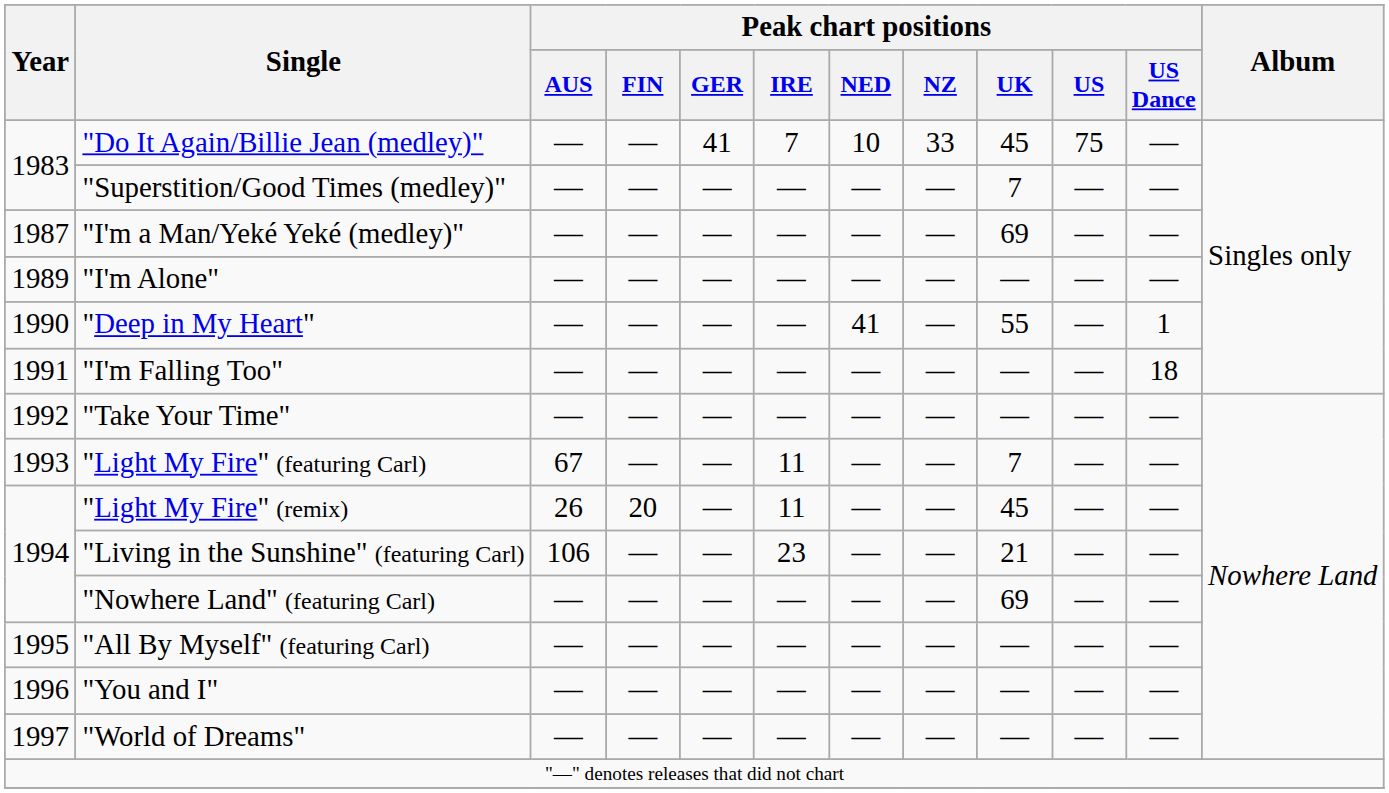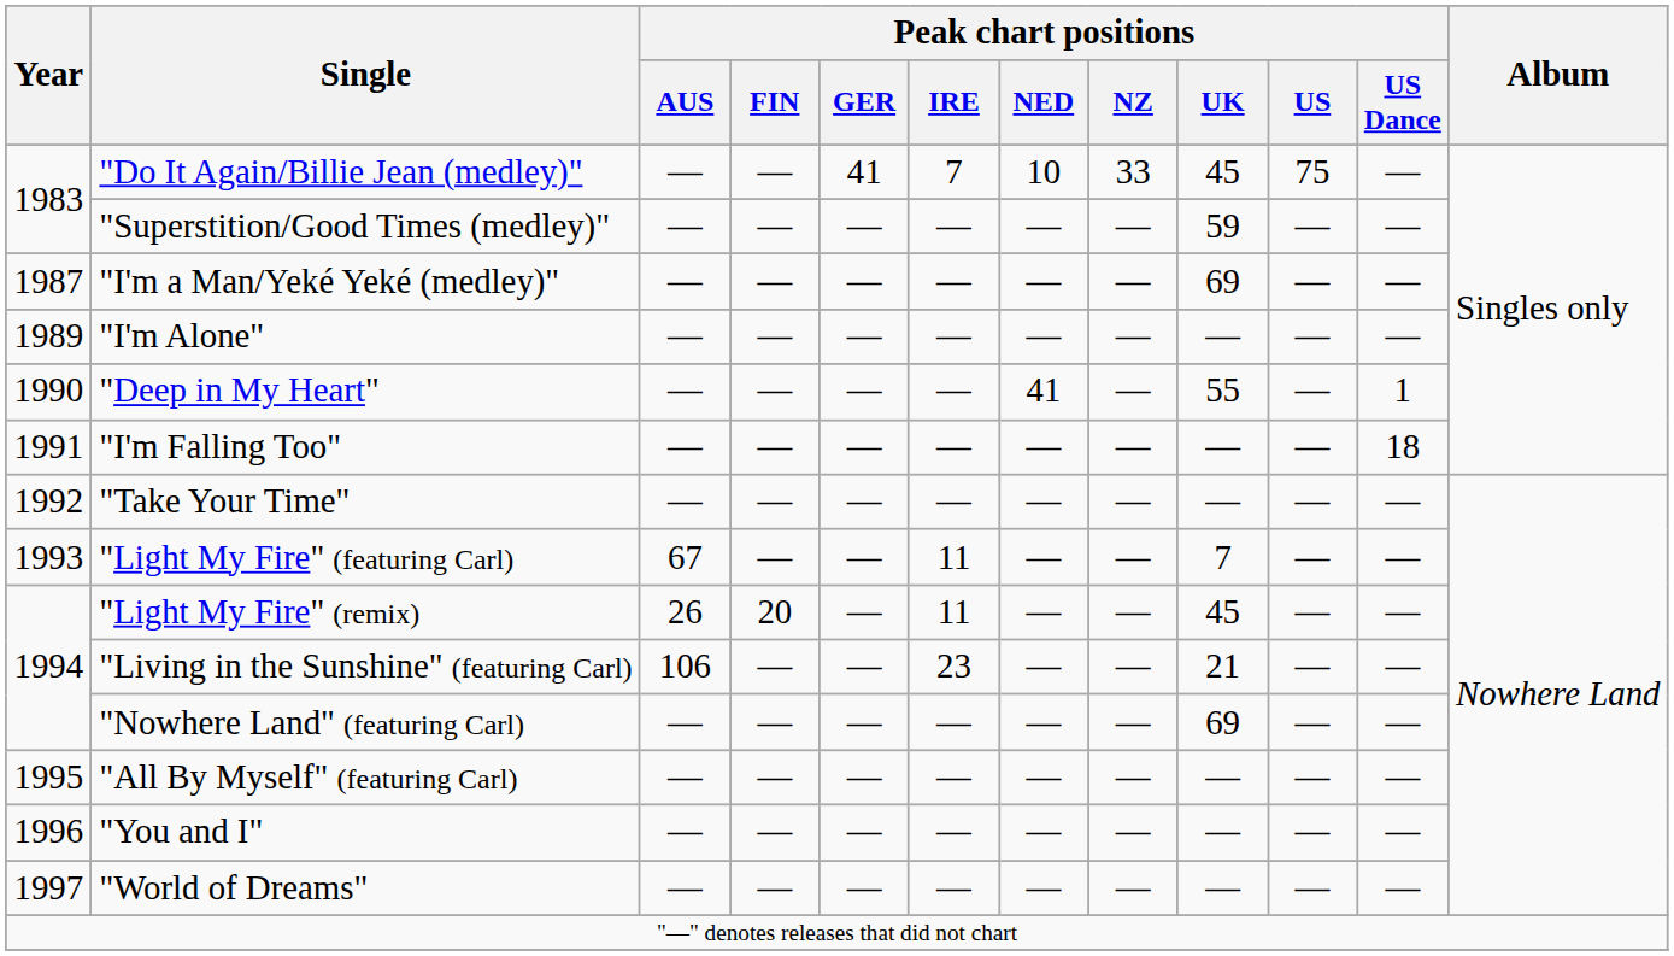 <table class="wikitable" style="text-align:center;">
 <tr>
 <th rowspan="2">Year</th>
 <th rowspan="2">Single</th>
 <th colspan="9">Peak chart positions</th>
 <th rowspan="2">Album</th>
 </tr>
 <tr style="font-size:smaller;">
 <th width="35"><a href='#'>AUS</a><br></th>
 <th width="35"><a href='#'>FIN</a><br></th>
 <th width="35"><a href='#'>GER</a><br></th>
 <th width="35"><a href='#'>IRE</a><br></th>
 <th width="35"><a href='#'>NED</a><br></th>
 <th width="35"><a href='#'>NZ</a><br></th>
 <th width="35"><a href='#'>UK</a><br></th>
 <th width="35"><a href='#'>US</a><br></th>
 <th width="35"><a href='#'>US<br>Dance</a><br></th>
 </tr>
 <tr>
 <td rowspan=2>1983</td>
 <td align="left"><a href='#'>"Do It Again/Billie Jean (medley)"</a></td>
 <td>—</td>
 <td>—</td>
 <td>41</td>
 <td>7</td>
 <td>10</td>
 <td>33</td>
 <td>45</td>
 <td>75</td>
 <td>—</td>
 <td align="left" rowspan="6">Singles only</td>
 </tr>
 <tr>
 <td align="left">"Superstition/Good Times (medley)"</td>
 <td>—</td>
 <td>—</td>
 <td>—</td>
 <td>—</td>
 <td>—</td>
 <td>—</td>
-<td>7</td>
+<td>59</td>
 <td>—</td>
 <td>—</td>
 </tr>
 <tr>
 <td>1987</td>
 <td align="left">"I'm a Man/Yeké Yeké (medley)"</td>
 <td>—</td>
 <td>—</td>
 <td>—</td>
 <td>—</td>
 <td>—</td>
 <td>—</td>
 <td>69</td>
 <td>—</td>
 <td>—</td>
 </tr>
 <tr>
 <td>1989</td>
 <td align="left">"I'm Alone"</td>
 <td>—</td>
 <td>—</td>
 <td>—</td>
 <td>—</td>
 <td>—</td>
 <td>—</td>
 <td>—</td>
 <td>—</td>
 <td>—</td>
 </tr>
 <tr>
 <td>1990</td>
 <td align="left">"<a href='#'>Deep in My Heart</a>"</td>
 <td>—</td>
 <td>—</td>
 <td>—</td>
 <td>—</td>
 <td>41</td>
 <td>—</td>
 <td>55</td>
 <td>—</td>
 <td>1</td>
 </tr>
 <tr>
 <td>1991</td>
 <td align="left">"I'm Falling Too"</td>
 <td>—</td>
 <td>—</td>
 <td>—</td>
 <td>—</td>
 <td>—</td>
 <td>—</td>
 <td>—</td>
 <td>—</td>
 <td>18</td>
 </tr>
 <tr>
 <td>1992</td>
 <td align="left">"Take Your Time"</td>
 <td>—</td>
 <td>—</td>
 <td>—</td>
 <td>—</td>
 <td>—</td>
 <td>—</td>
 <td>—</td>
 <td>—</td>
 <td>—</td>
 <td align="left" rowspan="8"><em>Nowhere Land</em></td>
 </tr>
 <tr>
 <td>1993</td>
 <td align="left">"<a href='#'>Light My Fire</a>" <small>(featuring Carl)</small></td>
 <td>67</td>
 <td>—</td>
 <td>—</td>
 <td>11</td>
 <td>—</td>
 <td>—</td>
 <td>7</td>
 <td>—</td>
 <td>—</td>
 </tr>
 <tr>
 <td rowspan=3>1994</td>
 <td align="left">"<a href='#'>Light My Fire</a>" <small>(remix)</small></td>
 <td>26</td>
 <td>20</td>
 <td>—</td>
 <td>11</td>
 <td>—</td>
 <td>—</td>
 <td>45</td>
 <td>—</td>
 <td>—</td>
 </tr>
 <tr>
 <td align="left">"Living in the Sunshine" <small>(featuring Carl)</small></td>
 <td>106</td>
 <td>—</td>
 <td>—</td>
 <td>23</td>
 <td>—</td>
 <td>—</td>
 <td>21</td>
 <td>—</td>
 <td>—</td>
 </tr>
 <tr>
 <td align="left">"Nowhere Land" <small>(featuring Carl)</small></td>
 <td>—</td>
 <td>—</td>
 <td>—</td>
 <td>—</td>
 <td>—</td>
 <td>—</td>
 <td>69</td>
 <td>—</td>
 <td>—</td>
 </tr>
 <tr>
 <td>1995</td>
 <td align="left">"All By Myself" <small>(featuring Carl)</small></td>
 <td>—</td>
 <td>—</td>
 <td>—</td>
 <td>—</td>
 <td>—</td>
 <td>—</td>
 <td>—</td>
 <td>—</td>
 <td>—</td>
 </tr>
 <tr>
 <td>1996</td>
 <td align="left">"You and I"</td>
 <td>—</td>
 <td>—</td>
 <td>—</td>
 <td>—</td>
 <td>—</td>
 <td>—</td>
 <td>—</td>
 <td>—</td>
 <td>—</td>
 </tr>
 <tr>
 <td>1997</td>
 <td align="left">"World of Dreams"</td>
 <td>—</td>
 <td>—</td>
 <td>—</td>
 <td>—</td>
 <td>—</td>
 <td>—</td>
 <td>—</td>
 <td>—</td>
 <td>—</td>
 </tr>
 <tr>
 <td colspan="15" style="font-size:8pt">"—" denotes releases that did not chart</td>
 </tr>
 <tr>
 </tr>
 </table>
